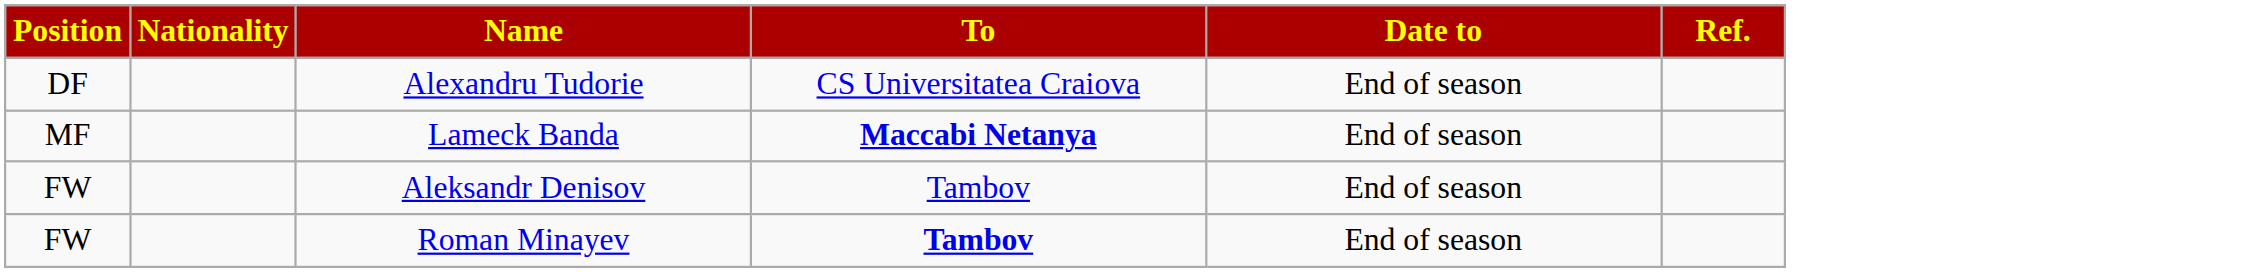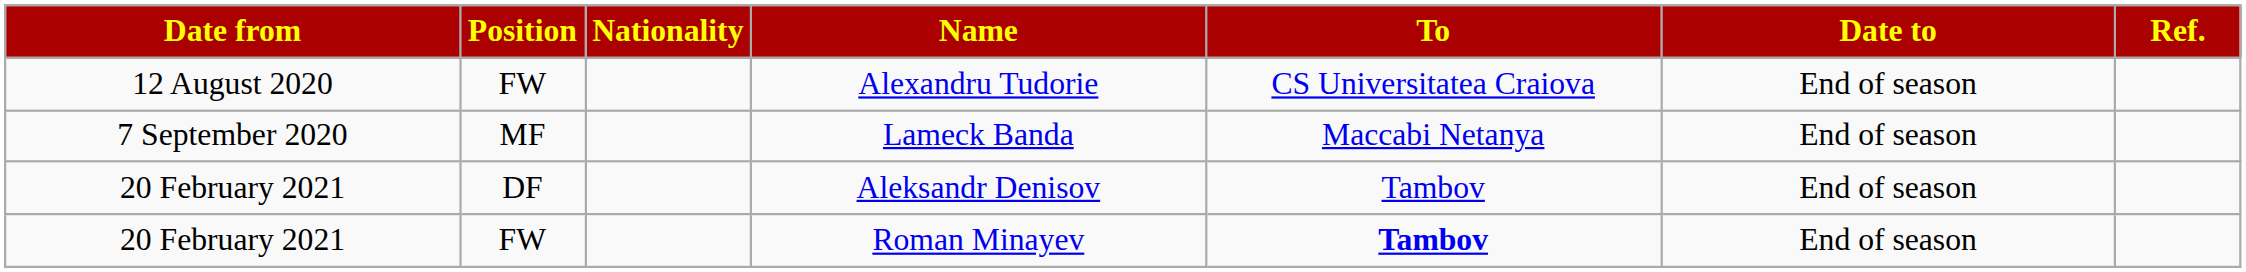 <table class="wikitable" style="text-align:center; font-size:90%; ">
 <tr>
+<th style="background:#AA0000; color:yellow; width:200px;">Date from</th>
 <th style="background:#AA0000; color:yellow; width:50px;">Position</th>
 <th style="background:#AA0000; color:yellow; width:50px;">Nationality</th>
 <th style="background:#AA0000; color:yellow; width:200px;">Name</th>
 <th style="background:#AA0000; color:yellow; width:200px;">To</th>
 <th style="background:#AA0000; color:yellow; width:200px;">Date to</th>
 <th style="background:#AA0000; color:yellow; width:50px;">Ref.</th>
 </tr>
 <tr>
-<td>DF</td>
+<td>12 August 2020</td>
+<td>FW</td>
 <td></td>
 <td><a href='#'>Alexandru Tudorie</a></td>
 <td><a href='#'>CS Universitatea Craiova</a></td>
 <td>End of season</td>
 <td></td>
 </tr>
 <tr>
+<td>7 September 2020</td>
 <td>MF</td>
 <td></td>
 <td><a href='#'>Lameck Banda</a></td>
-<td><strong><a href='#'>Maccabi Netanya</a></strong></td>
+<td><a href='#'>Maccabi Netanya</a></td>
 <td>End of season</td>
 <td></td>
 </tr>
 <tr>
-<td>FW</td>
+<td>20 February 2021</td>
+<td>DF</td>
 <td></td>
 <td><a href='#'>Aleksandr Denisov</a></td>
 <td><a href='#'>Tambov</a></td>
 <td>End of season</td>
 <td></td>
 </tr>
 <tr>
+<td>20 February 2021</td>
 <td>FW</td>
 <td></td>
 <td><a href='#'>Roman Minayev</a></td>
 <td><strong><a href='#'>Tambov</a></strong></td>
 <td>End of season</td>
 <td></td>
 </tr>
 </table>
